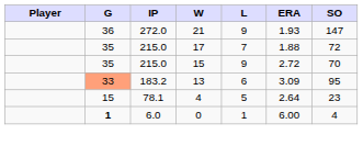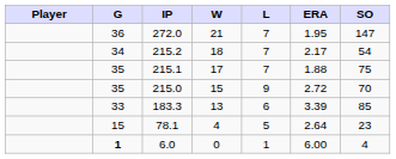 <table class="wikitable sortable">
 <tr>
 <th style="background:#ddf; width:16%;">Player</th>
 <th style="background:#ddf; width:9%;">G</th>
 <th style="background:#ddf; width:9%;">IP</th>
 <th style="background:#ddf; width:9%;">W</th>
 <th style="background:#ddf; width:9%;">L</th>
 <th style="background:#ddf; width:9%;">ERA</th>
 <th style="background:#ddf; width:9%;">SO</th>
 </tr>
 <tr style="text-align:center;">
 <td></td>
 <td>36</td>
 <td>272.0</td>
 <td>21</td>
-<td>9</td>
-<td>1.93</td>
+<td>7</td>
+<td>1.95</td>
 <td>147</td>
 </tr>
 <tr style="text-align:center;">
 <td></td>
+<td>34</td>
+<td>215.2</td>
+<td>18</td>
+<td>7</td>
+<td>2.17</td>
+<td>54</td>
+</tr>
+<tr style="text-align:center;">
+<td></td>
 <td>35</td>
-<td>215.0</td>
+<td>215.1</td>
 <td>17</td>
 <td>7</td>
 <td>1.88</td>
-<td>72</td>
+<td>75</td>
 </tr>
 <tr style="text-align:center;">
 <td></td>
 <td>35</td>
 <td>215.0</td>
 <td>15</td>
 <td>9</td>
 <td>2.72</td>
 <td>70</td>
 </tr>
 <tr style="text-align:center;">
 <td></td>
-<td style="background: lightsalmon;">33</td>
-<td>183.2</td>
+<td>33</td>
+<td>183.3</td>
 <td>13</td>
 <td>6</td>
-<td>3.09</td>
-<td>95</td>
+<td>3.39</td>
+<td>85</td>
 </tr>
 <tr style="text-align:center;">
 <td></td>
 <td>15</td>
 <td>78.1</td>
 <td>4</td>
 <td>5</td>
 <td>2.64</td>
 <td>23</td>
 </tr>
 <tr style="text-align:center;">
 <td></td>
 <td><strong>1</strong></td>
 <td>6.0</td>
 <td>0</td>
 <td>1</td>
 <td>6.00</td>
 <td>4</td>
 </tr>
 </table>
